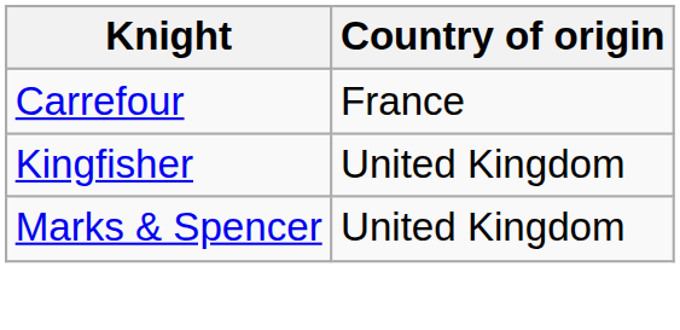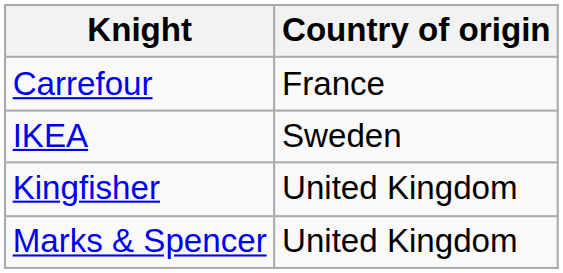 <table class="wikitable">
 <tr>
 <th>Knight</th>
 <th>Country of origin</th>
 </tr>
 <tr>
 <td><a href='#'>Carrefour</a></td>
 <td> France</td>
 </tr>
 <tr>
+<td><a href='#'>IKEA</a></td>
+<td> Sweden</td>
+</tr>
+<tr>
 <td><a href='#'>Kingfisher</a></td>
 <td> United Kingdom</td>
 </tr>
 <tr>
 <td><a href='#'>Marks & Spencer</a></td>
 <td> United Kingdom</td>
 </tr>
 </table>
